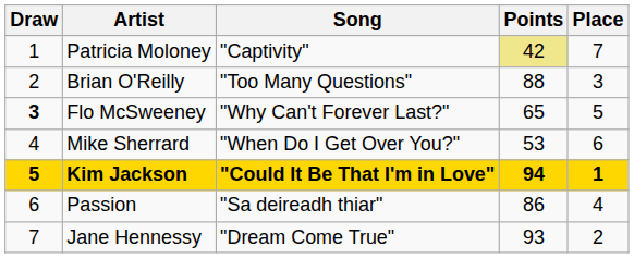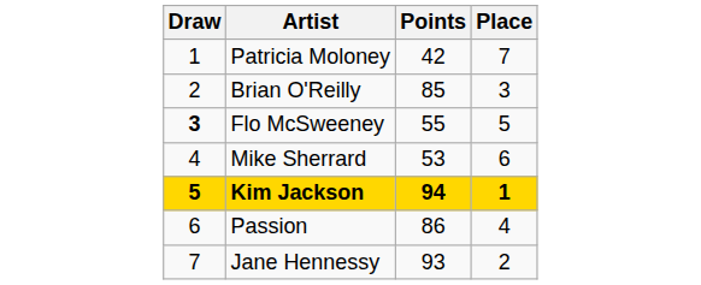 <table class="sortable wikitable" style="margin: 1em auto 1em auto; text-align:center">
 <tr>
 <th>Draw</th>
 <th>Artist</th>
-<th>Song</th>
 <th>Points</th>
 <th>Place</th>
 </tr>
 <tr>
 <td>1</td>
 <td align="left">Patricia Moloney</td>
-<td align="left">"Captivity"</td>
-<td style="background: khaki;">42</td>
+<td>42</td>
 <td>7</td>
 </tr>
 <tr>
 <td>2</td>
 <td align="left">Brian O'Reilly</td>
-<td align="left">"Too Many Questions"</td>
-<td>88</td>
+<td>85</td>
 <td>3</td>
 </tr>
 <tr>
 <td><strong>3</strong></td>
 <td align="left">Flo McSweeney</td>
-<td align="left">"Why Can't Forever Last?"</td>
-<td>65</td>
+<td>55</td>
 <td>5</td>
 </tr>
 <tr>
 <td>4</td>
 <td align="left">Mike Sherrard</td>
-<td align="left">"When Do I Get Over You?"</td>
 <td>53</td>
 <td>6</td>
 </tr>
 <tr style="background:gold; font-weight:bold;">
 <td>5</td>
 <td align="left">Kim Jackson</td>
-<td align="left">"Could It Be That I'm in Love"</td>
 <td>94</td>
 <td>1</td>
 </tr>
 <tr>
 <td>6</td>
 <td align="left">Passion</td>
-<td align="left">"Sa deireadh thiar"</td>
 <td>86</td>
 <td>4</td>
 </tr>
 <tr>
 <td>7</td>
 <td align="left">Jane Hennessy</td>
-<td align="left">"Dream Come True"</td>
 <td>93</td>
 <td>2</td>
 </tr>
 </table>
